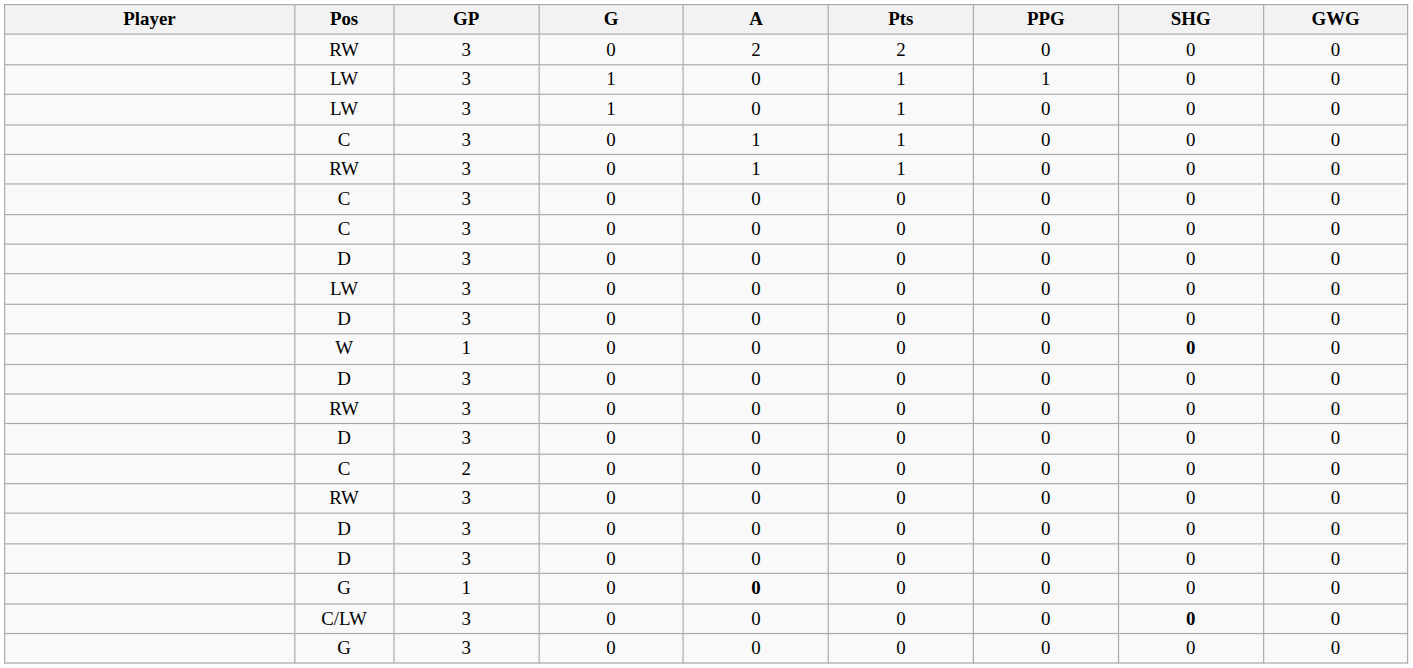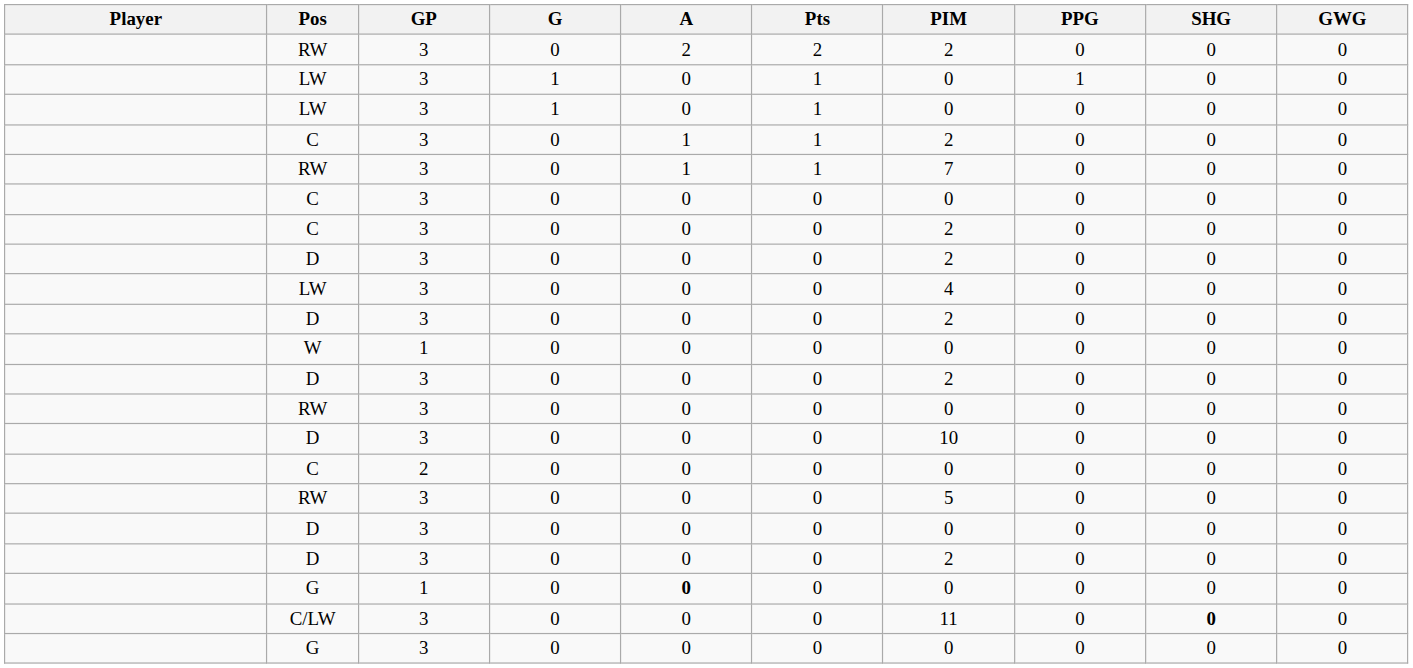 <table class="wikitable sortable" width="60%">
 <tr ALIGN="center">
 <th bgcolor="#DDDDFF" width="10%">Player</th>
 <th bgcolor="#DDDDFF" width="3%" title="Position">Pos</th>
 <th bgcolor="#DDDDFF" width="5%" title="Games played">GP</th>
 <th bgcolor="#DDDDFF" width="5%" title="Goals">G</th>
 <th bgcolor="#DDDDFF" width="5%" title="Assists">A</th>
 <th bgcolor="#DDDDFF" width="5%" title="Points">Pts</th>
+<th bgcolor="#DDDDFF" width="5%" title="Penalties in Minutes">PIM</th>
 <th bgcolor="#DDDDFF" width="5%" title="Power Play Goals">PPG</th>
 <th bgcolor="#DDDDFF" width="5%" title="Short-handed Goals">SHG</th>
 <th bgcolor="#DDDDFF" width="5%" title="Game-winning Goals">GWG</th>
 </tr>
 <tr align="center">
 <td align="right"></td>
 <td>RW</td>
 <td>3</td>
 <td>0</td>
+<td>2</td>
 <td>2</td>
 <td>2</td>
 <td>0</td>
 <td>0</td>
 <td>0</td>
 </tr>
 <tr align="center">
 <td align="right"></td>
 <td>LW</td>
 <td>3</td>
 <td>1</td>
 <td>0</td>
 <td>1</td>
+<td>0</td>
 <td>1</td>
 <td>0</td>
 <td>0</td>
 </tr>
 <tr align="center">
 <td align="right"></td>
 <td>LW</td>
 <td>3</td>
 <td>1</td>
 <td>0</td>
 <td>1</td>
 <td>0</td>
 <td>0</td>
 <td>0</td>
+<td>0</td>
 </tr>
 <tr align="center">
 <td align="right"></td>
 <td>C</td>
 <td>3</td>
 <td>0</td>
 <td>1</td>
 <td>1</td>
+<td>2</td>
 <td>0</td>
 <td>0</td>
 <td>0</td>
 </tr>
 <tr align="center">
 <td align="right"></td>
 <td>RW</td>
 <td>3</td>
 <td>0</td>
 <td>1</td>
 <td>1</td>
+<td>7</td>
 <td>0</td>
 <td>0</td>
 <td>0</td>
 </tr>
 <tr align="center">
 <td align="right"></td>
 <td>C</td>
 <td>3</td>
 <td>0</td>
 <td>0</td>
 <td>0</td>
 <td>0</td>
 <td>0</td>
 <td>0</td>
+<td>0</td>
 </tr>
 <tr align="center">
 <td align="right"></td>
 <td>C</td>
 <td>3</td>
+<td>0</td>
+<td>0</td>
+<td>0</td>
+<td>2</td>
+<td>0</td>
+<td>0</td>
+<td>0</td>
+</tr>
+<tr align="center">
+<td align="right"></td>
+<td>D</td>
+<td>3</td>
+<td>0</td>
+<td>0</td>
+<td>0</td>
+<td>2</td>
+<td>0</td>
+<td>0</td>
+<td>0</td>
+</tr>
+<tr align="center">
+<td align="right"></td>
+<td>LW</td>
+<td>3</td>
+<td>0</td>
+<td>0</td>
+<td>0</td>
+<td>4</td>
+<td>0</td>
+<td>0</td>
+<td>0</td>
+</tr>
+<tr align="center">
+<td align="right"></td>
+<td>D</td>
+<td>3</td>
+<td>0</td>
+<td>0</td>
+<td>0</td>
+<td>2</td>
+<td>0</td>
+<td>0</td>
+<td>0</td>
+</tr>
+<tr align="center">
+<td align="right"></td>
+<td>W</td>
+<td>1</td>
+<td>0</td>
 <td>0</td>
 <td>0</td>
 <td>0</td>
 <td>0</td>
 <td>0</td>
 <td>0</td>
 </tr>
 <tr align="center">
 <td align="right"></td>
 <td>D</td>
 <td>3</td>
 <td>0</td>
 <td>0</td>
 <td>0</td>
+<td>2</td>
 <td>0</td>
 <td>0</td>
 <td>0</td>
 </tr>
 <tr align="center">
 <td align="right"></td>
-<td>LW</td>
+<td>RW</td>
 <td>3</td>
+<td>0</td>
 <td>0</td>
 <td>0</td>
 <td>0</td>
 <td>0</td>
 <td>0</td>
 <td>0</td>
 </tr>
 <tr align="center">
 <td align="right"></td>
 <td>D</td>
 <td>3</td>
 <td>0</td>
 <td>0</td>
 <td>0</td>
+<td>10</td>
 <td>0</td>
 <td>0</td>
 <td>0</td>
 </tr>
 <tr align="center">
 <td align="right"></td>
-<td>W</td>
-<td>1</td>
+<td>C</td>
+<td>2</td>
 <td>0</td>
-<td>0</td>
-<td>0</td>
-<td>0</td>
-<td><strong>0</strong></td>
-<td>0</td>
-</tr>
-<tr align="center">
-<td align="right"></td>
-<td>D</td>
-<td>3</td>
 <td>0</td>
 <td>0</td>
 <td>0</td>
 <td>0</td>
 <td>0</td>
 <td>0</td>
 </tr>
 <tr align="center">
 <td align="right"></td>
 <td>RW</td>
 <td>3</td>
 <td>0</td>
 <td>0</td>
 <td>0</td>
+<td>5</td>
 <td>0</td>
 <td>0</td>
 <td>0</td>
 </tr>
 <tr align="center">
 <td align="right"></td>
 <td>D</td>
 <td>3</td>
 <td>0</td>
 <td>0</td>
 <td>0</td>
 <td>0</td>
 <td>0</td>
 <td>0</td>
-</tr>
-<tr align="center">
-<td align="right"></td>
-<td>C</td>
-<td>2</td>
-<td>0</td>
-<td>0</td>
-<td>0</td>
-<td>0</td>
-<td>0</td>
-<td>0</td>
-</tr>
-<tr align="center">
-<td align="right"></td>
-<td>RW</td>
-<td>3</td>
-<td>0</td>
-<td>0</td>
-<td>0</td>
-<td>0</td>
-<td>0</td>
 <td>0</td>
 </tr>
 <tr align="center">
 <td align="right"></td>
 <td>D</td>
 <td>3</td>
 <td>0</td>
 <td>0</td>
 <td>0</td>
-<td>0</td>
-<td>0</td>
-<td>0</td>
-</tr>
-<tr align="center">
-<td align="right"></td>
-<td>D</td>
-<td>3</td>
-<td>0</td>
-<td>0</td>
-<td>0</td>
+<td>2</td>
 <td>0</td>
 <td>0</td>
 <td>0</td>
 </tr>
 <tr align="center">
 <td align="right"></td>
 <td>G</td>
 <td>1</td>
 <td>0</td>
 <td><strong>0</strong></td>
 <td>0</td>
 <td>0</td>
 <td>0</td>
 <td>0</td>
+<td>0</td>
 </tr>
 <tr align="center">
 <td align="right"></td>
 <td>C/LW</td>
 <td>3</td>
 <td>0</td>
 <td>0</td>
 <td>0</td>
+<td>11</td>
 <td>0</td>
 <td><strong>0</strong></td>
 <td>0</td>
 </tr>
 <tr align="center">
 <td align="right"></td>
 <td>G</td>
 <td>3</td>
 <td>0</td>
 <td>0</td>
 <td>0</td>
 <td>0</td>
 <td>0</td>
 <td>0</td>
+<td>0</td>
 </tr>
 </table>
